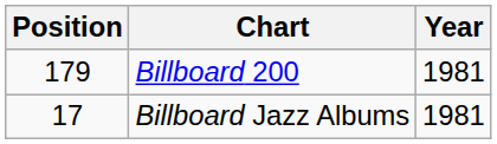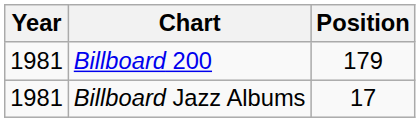 <table class="wikitable">
 <tr>
+<th>Year</th>
+<th>Chart</th>
 <th>Position</th>
-<th>Chart</th>
-<th>Year</th>
 </tr>
 <tr>
+<td>1981</td>
+<td><a href='#'><em>Billboard</em> 200</a></td>
 <td align="center">179 </td>
-<td><a href='#'><em>Billboard</em> 200</a></td>
-<td>1981</td>
 </tr>
 <tr>
+<td>1981</td>
+<td><em>Billboard</em> Jazz Albums</td>
 <td align="center">17 </td>
-<td><em>Billboard</em> Jazz Albums</td>
-<td>1981</td>
 </tr>
 </table>
